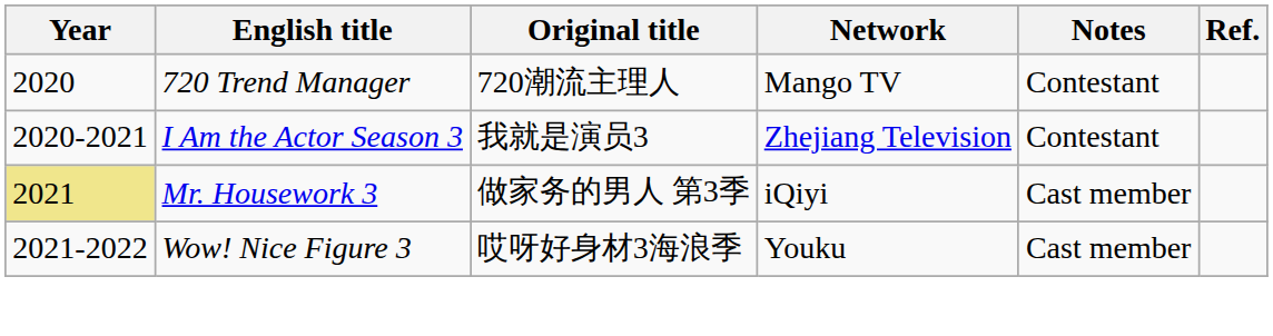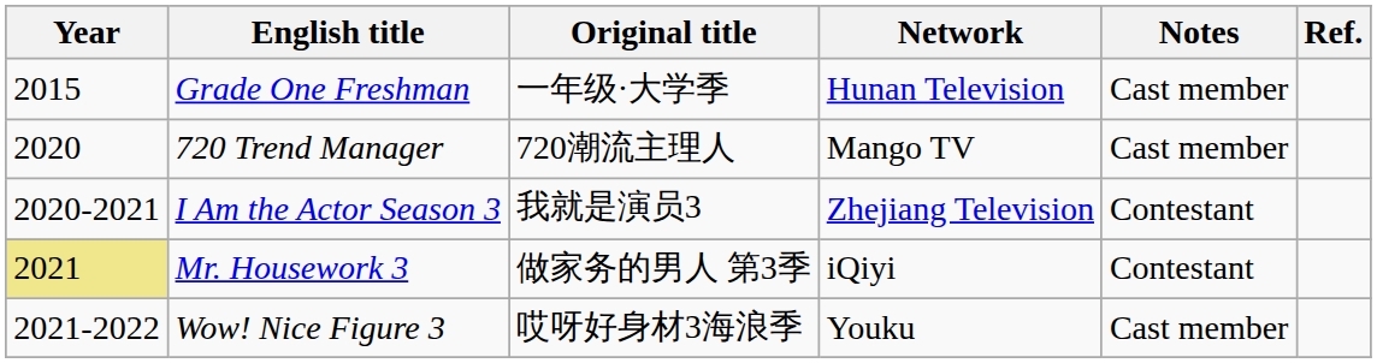 <table class="wikitable sortable plainrowheaders">
 <tr>
 <th>Year</th>
 <th>English title</th>
 <th>Original title</th>
 <th>Network</th>
 <th>Notes</th>
 <th>Ref.</th>
 </tr>
 <tr>
+<td>2015</td>
+<td><em><a href='#'>Grade One Freshman</a></em></td>
+<td>一年级·大学季</td>
+<td><a href='#'>Hunan Television</a></td>
+<td>Cast member</td>
+<td></td>
+</tr>
+<tr>
 <td>2020</td>
 <td><em>720 Trend Manager</em></td>
 <td>720潮流主理人</td>
 <td>Mango TV</td>
-<td>Contestant</td>
+<td>Cast member</td>
 <td></td>
 </tr>
 <tr>
 <td>2020-2021</td>
 <td><em><a href='#'>I Am the Actor Season 3</a></em></td>
 <td>我就是演员3</td>
 <td><a href='#'>Zhejiang Television</a></td>
 <td>Contestant</td>
 <td></td>
 </tr>
 <tr>
 <td style="background: khaki;">2021</td>
 <td><em><a href='#'>Mr. Housework 3</a></em></td>
 <td>做家务的男人 第3季</td>
 <td>iQiyi</td>
-<td>Cast member</td>
+<td>Contestant</td>
 <td></td>
 </tr>
 <tr>
 <td>2021-2022</td>
 <td><em>Wow! Nice Figure 3</em></td>
 <td>哎呀好身材3海浪季</td>
 <td>Youku</td>
 <td>Cast member</td>
 <td></td>
 </tr>
 </table>
